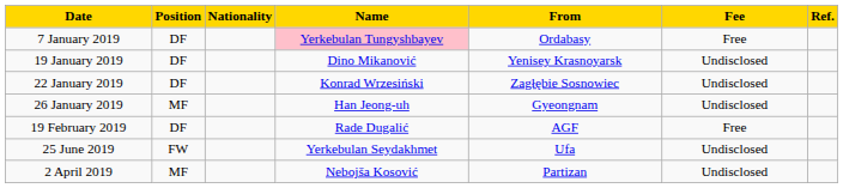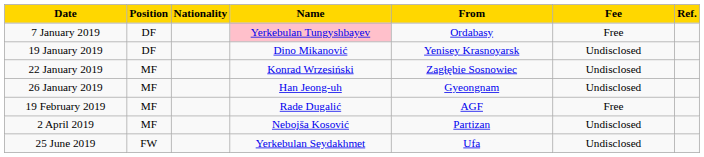 <table class="wikitable"  style="text-align:center; font-size:90%; ">
 <tr>
 <th style="background:#FFD700; color:#000000; width:150px;">Date</th>
 <th style="background:#FFD700; color:#000000; width:50px;">Position</th>
 <th style="background:#FFD700; color:#000000; width:50px;">Nationality</th>
 <th style="background:#FFD700; color:#000000; width:200px;">Name</th>
 <th style="background:#FFD700; color:#000000; width:200px;">From</th>
 <th style="background:#FFD700; color:#000000; width:150px;">Fee</th>
 <th style="background:#FFD700; color:#000000; width:25px;">Ref.</th>
 </tr>
 <tr>
 <td>7 January 2019</td>
 <td>DF</td>
 <td></td>
 <td style="background: pink;"><a href='#'>Yerkebulan Tungyshbayev</a></td>
 <td><a href='#'>Ordabasy</a></td>
 <td>Free</td>
 <td></td>
 </tr>
 <tr>
 <td>19 January 2019</td>
 <td>DF</td>
 <td></td>
 <td><a href='#'>Dino Mikanović</a></td>
 <td><a href='#'>Yenisey Krasnoyarsk</a></td>
 <td>Undisclosed</td>
 <td></td>
 </tr>
 <tr>
 <td>22 January 2019</td>
-<td>DF</td>
+<td>MF</td>
 <td></td>
 <td><a href='#'>Konrad Wrzesiński</a></td>
 <td><a href='#'>Zagłębie Sosnowiec</a></td>
 <td>Undisclosed</td>
 <td></td>
 </tr>
 <tr>
 <td>26 January 2019</td>
 <td>MF</td>
 <td></td>
 <td><a href='#'>Han Jeong-uh</a></td>
 <td><a href='#'>Gyeongnam</a></td>
 <td>Undisclosed</td>
 <td></td>
 </tr>
 <tr>
 <td>19 February 2019</td>
-<td>DF</td>
+<td>MF</td>
 <td></td>
 <td><a href='#'>Rade Dugalić</a></td>
 <td><a href='#'>AGF</a></td>
 <td>Free</td>
+<td></td>
+</tr>
+<tr>
+<td>2 April 2019</td>
+<td>MF</td>
+<td></td>
+<td><a href='#'>Nebojša Kosović</a></td>
+<td><a href='#'>Partizan</a></td>
+<td>Undisclosed</td>
 <td></td>
 </tr>
 <tr>
 <td>25 June 2019</td>
 <td>FW</td>
 <td></td>
 <td><a href='#'>Yerkebulan Seydakhmet</a></td>
 <td><a href='#'>Ufa</a></td>
 <td>Undisclosed</td>
 <td></td>
 </tr>
-<tr>
-<td>2 April 2019</td>
-<td>MF</td>
-<td></td>
-<td><a href='#'>Nebojša Kosović</a></td>
-<td><a href='#'>Partizan</a></td>
-<td>Undisclosed</td>
-<td></td>
-</tr>
 </table>
